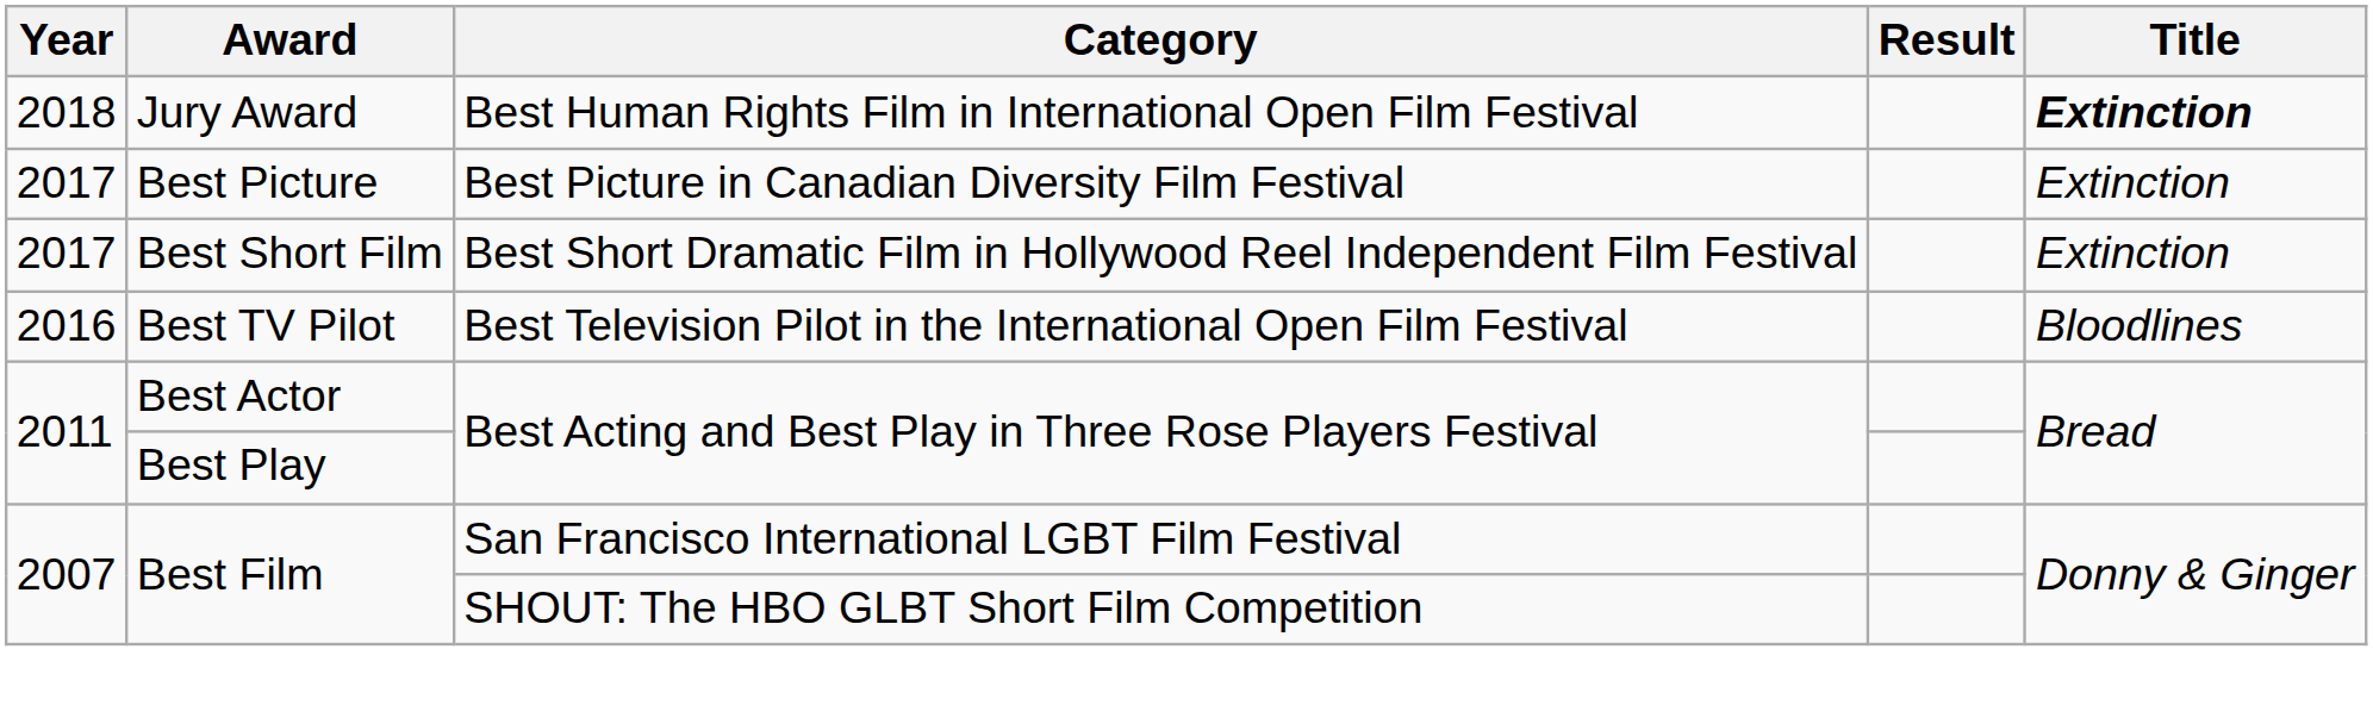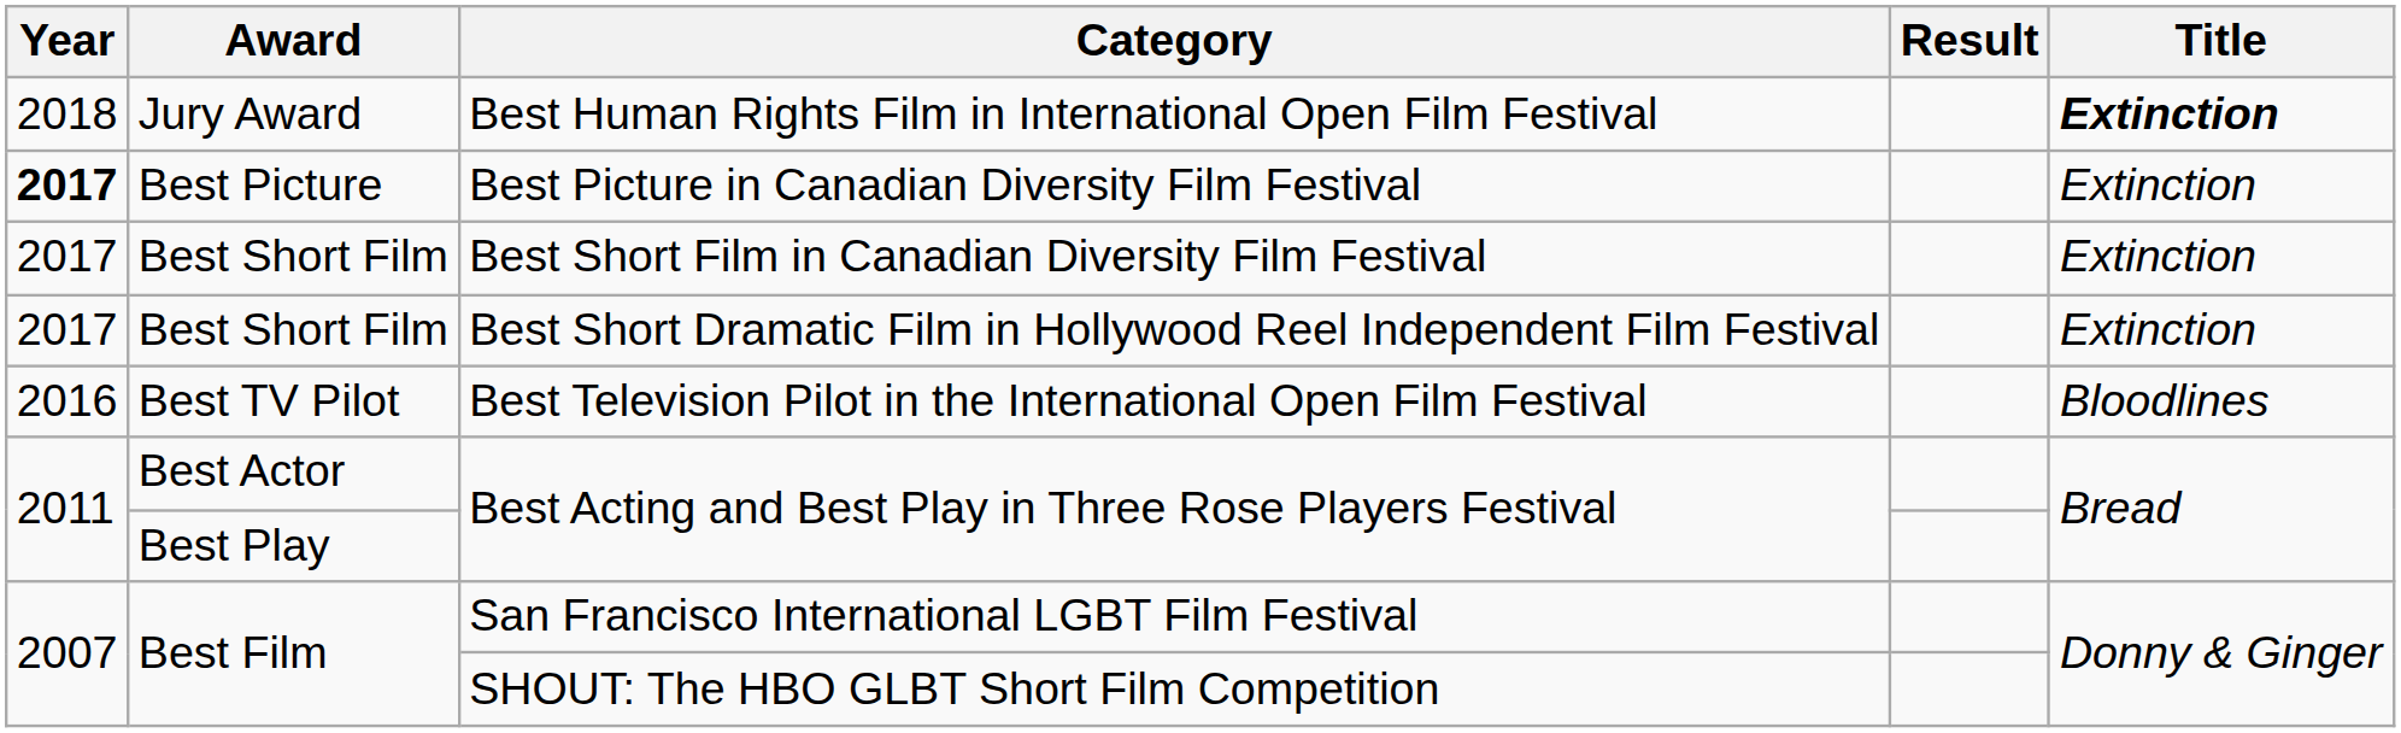 <table class="wikitable sortable">
 <tr>
 <th>Year</th>
 <th>Award</th>
 <th>Category</th>
 <th>Result</th>
 <th>Title</th>
 </tr>
 <tr>
 <td>2018</td>
 <td>Jury Award</td>
 <td>Best Human Rights Film in International Open Film Festival</td>
 <td></td>
 <td><strong><em>Extinction</em></strong></td>
 </tr>
 <tr>
-<td>2017</td>
+<td><strong>2017</strong></td>
 <td>Best Picture</td>
 <td>Best Picture in Canadian Diversity Film Festival</td>
+<td></td>
+<td><em>Extinction</em></td>
+</tr>
+<tr>
+<td>2017</td>
+<td>Best Short Film</td>
+<td>Best Short Film in Canadian Diversity Film Festival</td>
 <td></td>
 <td><em>Extinction</em></td>
 </tr>
 <tr>
 <td>2017</td>
 <td>Best Short Film</td>
 <td>Best Short Dramatic Film in Hollywood Reel Independent Film Festival</td>
 <td></td>
 <td><em>Extinction</em></td>
 </tr>
 <tr>
 <td>2016</td>
 <td>Best TV Pilot</td>
 <td>Best Television Pilot in the International Open Film Festival</td>
 <td></td>
 <td><em>Bloodlines</em></td>
 </tr>
 <tr>
 <td rowspan=2>2011</td>
 <td>Best Actor</td>
 <td rowspan=2>Best Acting and Best Play in Three Rose Players Festival</td>
 <td></td>
 <td rowspan=2><em>Bread</em></td>
 </tr>
 <tr>
 <td>Best Play</td>
 <td></td>
 </tr>
 <tr>
 <td rowspan=2>2007</td>
 <td rowspan=2>Best Film</td>
 <td>San Francisco International LGBT Film Festival</td>
 <td></td>
 <td rowspan=2><em>Donny & Ginger</em></td>
 </tr>
 <tr>
 <td>SHOUT: The HBO GLBT Short Film Competition</td>
 <td></td>
 </tr>
 </table>
